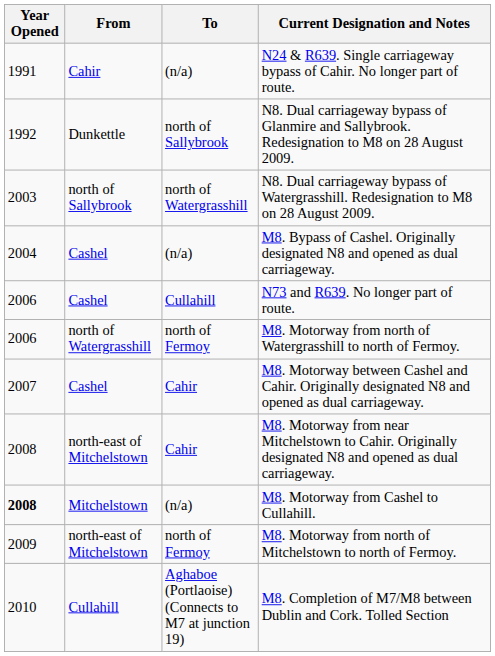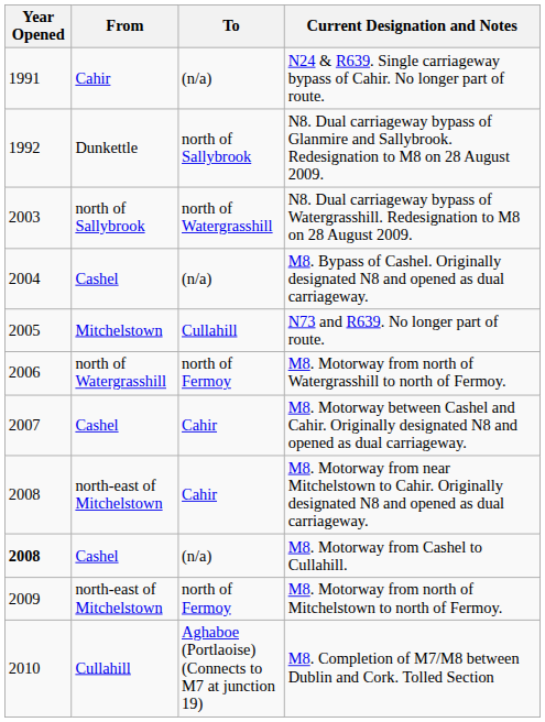 <table class="wikitable">
 <tr>
 <th style="width:60px">Year Opened</th>
 <th style="width:100px">From</th>
 <th style="width:100px">To</th>
 <th style="width:250px">Current Designation and Notes</th>
 </tr>
 <tr>
 <td>1991</td>
 <td><a href='#'>Cahir</a></td>
 <td>(n/a)</td>
 <td><a href='#'>N24</a> & <a href='#'>R639</a>. Single carriageway bypass of Cahir. No longer part of route.</td>
 </tr>
 <tr>
 <td>1992</td>
 <td>Dunkettle</td>
 <td>north of <a href='#'>Sallybrook</a></td>
 <td>N8. Dual carriageway bypass of Glanmire and Sallybrook. Redesignation to M8 on 28 August 2009.</td>
 </tr>
 <tr>
 <td>2003</td>
 <td>north of <a href='#'>Sallybrook</a></td>
 <td>north of <a href='#'>Watergrasshill</a></td>
 <td>N8. Dual carriageway bypass of Watergrasshill. Redesignation to M8 on 28 August 2009.</td>
 </tr>
 <tr>
 <td>2004</td>
 <td><a href='#'>Cashel</a></td>
 <td>(n/a)</td>
 <td><a href='#'>M8</a>. Bypass of Cashel. Originally designated N8 and opened as dual carriageway.</td>
 </tr>
 <tr>
-<td>2006</td>
-<td><a href='#'>Cashel</a></td>
+<td>2005</td>
+<td><a href='#'>Mitchelstown</a></td>
 <td><a href='#'>Cullahill</a></td>
 <td><a href='#'>N73</a> and <a href='#'>R639</a>. No longer part of route.</td>
 </tr>
 <tr>
 <td>2006</td>
 <td>north of <a href='#'>Watergrasshill</a></td>
 <td>north of <a href='#'>Fermoy</a></td>
 <td><a href='#'>M8</a>. Motorway from north of Watergrasshill to north of Fermoy.</td>
 </tr>
 <tr>
 <td>2007</td>
 <td><a href='#'>Cashel</a></td>
 <td><a href='#'>Cahir</a></td>
 <td><a href='#'>M8</a>. Motorway between Cashel and Cahir. Originally designated N8 and opened as dual carriageway.</td>
 </tr>
 <tr>
 <td>2008</td>
 <td>north-east of <a href='#'>Mitchelstown</a></td>
 <td><a href='#'>Cahir</a></td>
 <td><a href='#'>M8</a>. Motorway from near Mitchelstown to Cahir. Originally designated N8 and opened as dual carriageway.</td>
 </tr>
 <tr>
 <td><strong>2008</strong></td>
-<td><a href='#'>Mitchelstown</a></td>
+<td><a href='#'>Cashel</a></td>
 <td>(n/a)</td>
 <td><a href='#'>M8</a>. Motorway from Cashel to Cullahill.</td>
 </tr>
 <tr>
 <td>2009</td>
 <td>north-east of <a href='#'>Mitchelstown</a></td>
 <td>north of <a href='#'>Fermoy</a></td>
 <td><a href='#'>M8</a>. Motorway from north of Mitchelstown to north of Fermoy.</td>
 </tr>
 <tr>
 <td>2010</td>
 <td><a href='#'>Cullahill</a></td>
 <td><a href='#'>Aghaboe</a> (Portlaoise) (Connects to M7 at junction 19)</td>
 <td><a href='#'>M8</a>. Completion of M7/M8 between Dublin and Cork. Tolled Section</td>
 </tr>
 </table>
